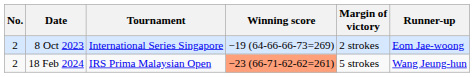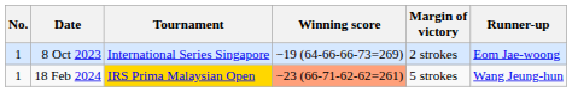 <table class="wikitable" style="font-size:95%;">
 <tr>
 <th>No.</th>
 <th>Date</th>
 <th>Tournament</th>
 <th>Winning score</th>
 <th>Margin of<br>victory</th>
 <th>Runner-up</th>
 </tr>
 <tr style="background:#D6E8FF;">
-<td align=center>2</td>
+<td align=center>1</td>
 <td align=right>8 Oct <a href='#'>2023</a></td>
 <td><a href='#'>International Series Singapore</a></td>
 <td>−19 (64-66-66-73=269)</td>
 <td>2 strokes</td>
 <td> <a href='#'>Eom Jae-woong</a></td>
 </tr>
 <tr>
-<td align=center>2</td>
+<td align=center>1</td>
 <td align=right>18 Feb <a href='#'>2024</a></td>
-<td><a href='#'>IRS Prima Malaysian Open</a></td>
+<td style="background: gold;"><a href='#'>IRS Prima Malaysian Open</a></td>
 <td style="background: lightsalmon;">−23 (66-71-62-62=261)</td>
 <td>5 strokes</td>
 <td> <a href='#'>Wang Jeung-hun</a></td>
 </tr>
 </table>
